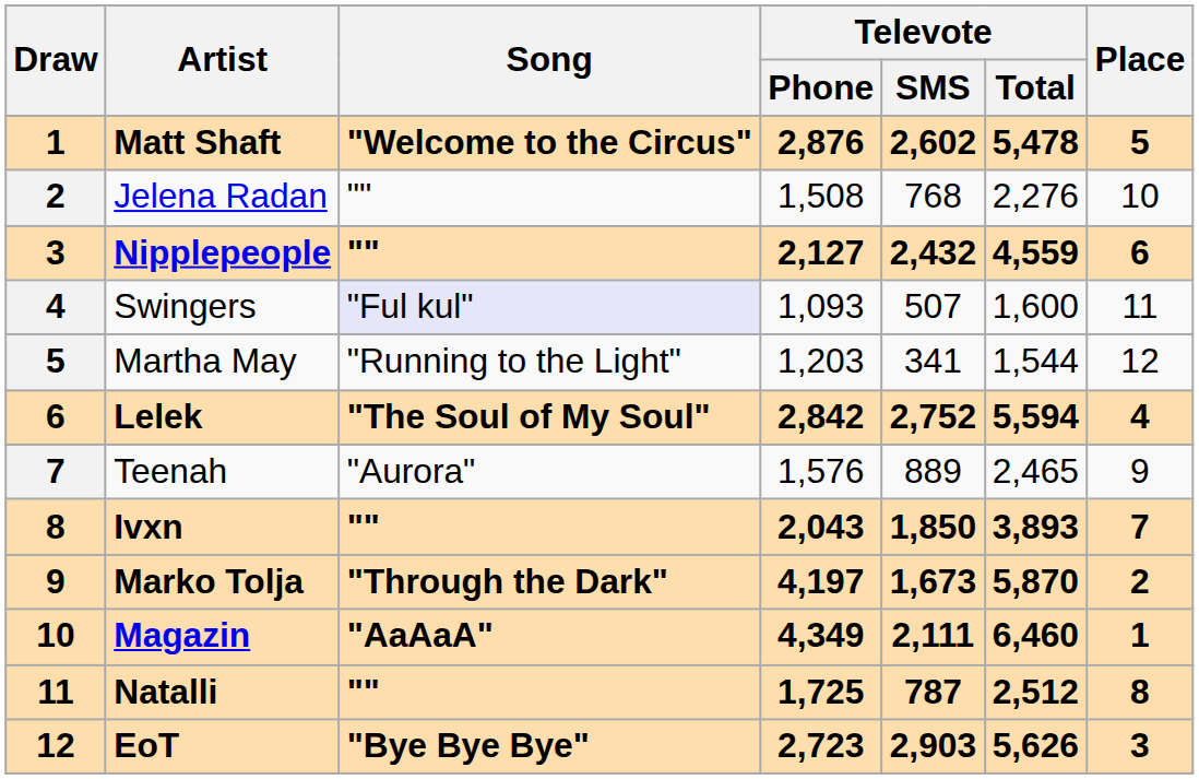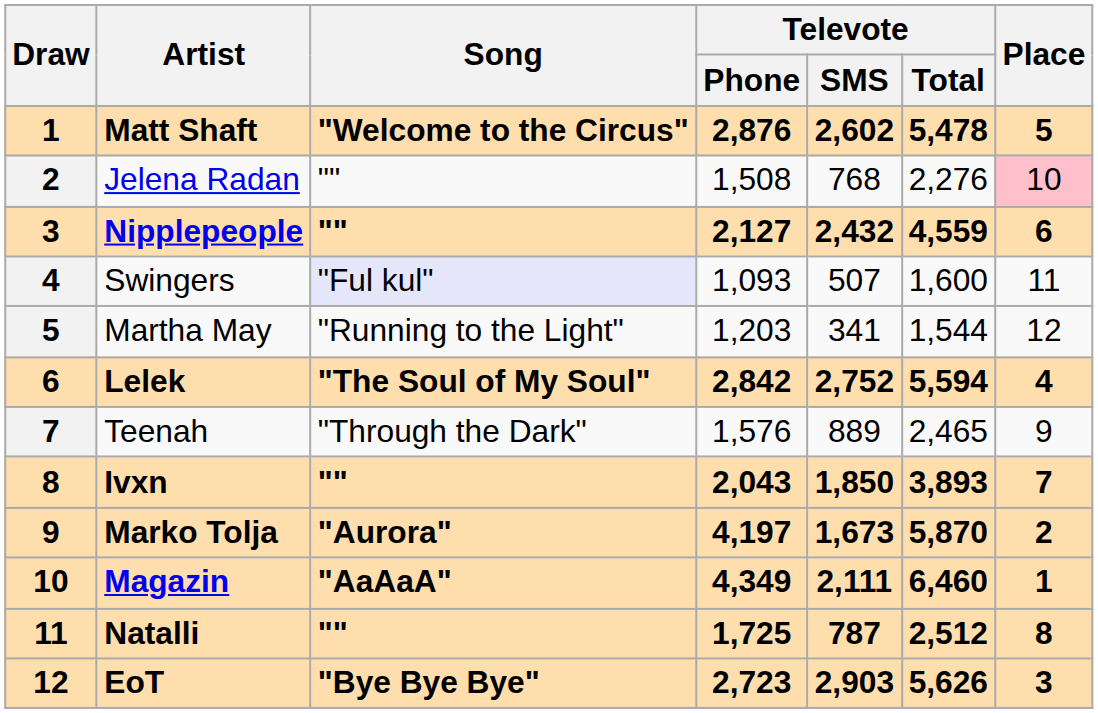 <table class="wikitable sortable plainrowheaders" style="margin: 1em auto 1em auto; text-align:center">
 <tr>
 <th rowspan="2">Draw</th>
 <th rowspan="2">Artist</th>
 <th rowspan="2">Song</th>
 <th colspan="3">Televote</th>
 <th rowspan="2">Place</th>
 </tr>
 <tr>
 <th>Phone</th>
 <th>SMS</th>
 <th>Total</th>
 </tr>
 <tr style="font-weight:bold; background:navajowhite;">
 <th scope="row" style="text-align:center; font-weight:bold; background:navajowhite;">1</th>
 <td align="left">Matt Shaft</td>
 <td align="left">"Welcome to the Circus"</td>
 <td>2,876</td>
 <td>2,602</td>
 <td>5,478</td>
 <td>5</td>
 </tr>
 <tr>
 <th scope="row" style="text-align:center">2</th>
 <td align="left"><a href='#'>Jelena Radan</a></td>
 <td align="left">""</td>
 <td>1,508</td>
 <td>768</td>
 <td>2,276</td>
-<td>10</td>
+<td style="background: pink;">10</td>
 </tr>
 <tr style="font-weight:bold; background:navajowhite;">
 <th scope="row" style="text-align:center; font-weight:bold; background:navajowhite;">3</th>
 <td align="left"><a href='#'>Nipplepeople</a></td>
 <td align="left">""</td>
 <td>2,127</td>
 <td>2,432</td>
 <td>4,559</td>
 <td>6</td>
 </tr>
 <tr>
 <th scope="row" style="text-align:center">4</th>
 <td align="left">Swingers</td>
 <td align="left" style="background: lavender;">"Ful kul"</td>
 <td>1,093</td>
 <td>507</td>
 <td>1,600</td>
 <td>11</td>
 </tr>
 <tr>
 <th scope="row" style="text-align:center">5</th>
 <td align="left">Martha May</td>
 <td align="left">"Running to the Light"</td>
 <td>1,203</td>
 <td>341</td>
 <td>1,544</td>
 <td>12</td>
 </tr>
 <tr style="font-weight:bold; background:navajowhite;">
 <th scope="row" style="text-align:center; font-weight:bold; background:navajowhite;">6</th>
 <td align="left">Lelek</td>
 <td align="left">"The Soul of My Soul"</td>
 <td>2,842</td>
 <td>2,752</td>
 <td>5,594</td>
 <td>4</td>
 </tr>
 <tr>
 <th scope="row" style="text-align:center;">7</th>
 <td align="left">Teenah</td>
-<td align="left">"Aurora"</td>
+<td align="left">"Through the Dark"</td>
 <td>1,576</td>
 <td>889</td>
 <td>2,465</td>
 <td>9</td>
 </tr>
 <tr style="font-weight:bold; background:navajowhite;">
 <th scope="row" style="text-align:center; font-weight:bold; background:navajowhite;">8</th>
 <td align="left">Ivxn</td>
 <td align="left">""</td>
 <td>2,043</td>
 <td>1,850</td>
 <td>3,893</td>
 <td>7</td>
 </tr>
 <tr style="font-weight:bold; background:navajowhite;">
 <th scope="row" style="text-align:center; font-weight:bold; background:navajowhite;">9</th>
 <td align="left">Marko Tolja</td>
-<td align="left">"Through the Dark"</td>
+<td align="left">"Aurora"</td>
 <td>4,197</td>
 <td>1,673</td>
 <td>5,870</td>
 <td>2</td>
 </tr>
 <tr style="font-weight:bold; background:navajowhite;">
 <th scope="row" style="text-align:center; font-weight:bold; background:navajowhite;">10</th>
 <td align="left"><a href='#'>Magazin</a></td>
 <td align="left">"AaAaA"</td>
 <td>4,349</td>
 <td>2,111</td>
 <td>6,460</td>
 <td>1</td>
 </tr>
 <tr style="font-weight:bold; background:navajowhite;">
 <th scope="row" style="text-align:center; font-weight:bold; background:navajowhite;">11</th>
 <td align="left">Natalli</td>
 <td align="left">""</td>
 <td>1,725</td>
 <td>787</td>
 <td>2,512</td>
 <td>8</td>
 </tr>
 <tr style="font-weight:bold; background:navajowhite;">
 <th scope="row" style="text-align:center; font-weight:bold; background:navajowhite;">12</th>
 <td align="left">EoT</td>
 <td align="left">"Bye Bye Bye"</td>
 <td>2,723</td>
 <td>2,903</td>
 <td>5,626</td>
 <td>3</td>
 </tr>
 </table>
